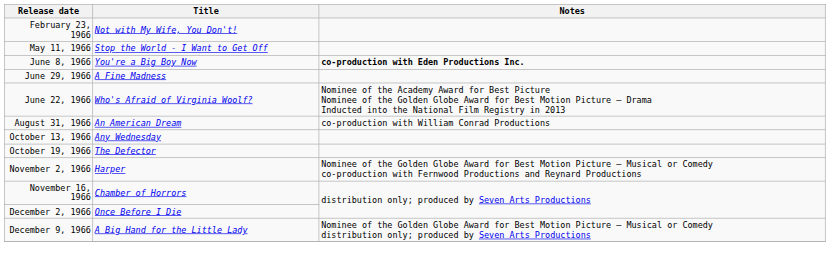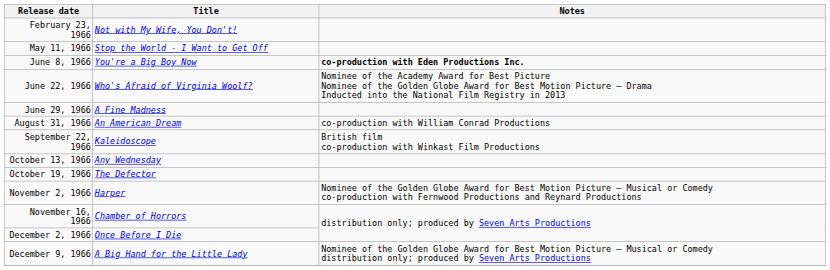 <table class="wikitable sortable" style="width:100%;">
 <tr>
 <th scope="col" style="width:130px;">Release date</th>
 <th>Title</th>
 <th>Notes</th>
 </tr>
 <tr>
 <td style="text-align:right;">February 23, 1966</td>
 <td><em><a href='#'>Not with My Wife, You Don't!</a></em></td>
 <td></td>
 </tr>
 <tr>
 <td style="text-align:right;">May 11, 1966</td>
 <td><em><a href='#'>Stop the World - I Want to Get Off</a></em></td>
 <td></td>
 </tr>
 <tr>
 <td style="text-align:right;">June 8, 1966</td>
 <td><em><a href='#'>You're a Big Boy Now</a></em></td>
 <td><strong>co-production with Eden Productions Inc.</strong></td>
 </tr>
 <tr>
+<td style="text-align:right;">June 22, 1966</td>
+<td><em><a href='#'>Who's Afraid of Virginia Woolf?</a></em></td>
+<td>Nominee of the Academy Award for Best Picture<br>Nominee of the Golden Globe Award for Best Motion Picture – Drama<br>Inducted into the National Film Registry in 2013</td>
+</tr>
+<tr>
 <td style="text-align:right;">June 29, 1966</td>
 <td><em><a href='#'>A Fine Madness</a></em></td>
 <td></td>
 </tr>
 <tr>
-<td style="text-align:right;">June 22, 1966</td>
-<td><em><a href='#'>Who's Afraid of Virginia Woolf?</a></em></td>
-<td>Nominee of the Academy Award for Best Picture<br>Nominee of the Golden Globe Award for Best Motion Picture – Drama<br>Inducted into the National Film Registry in 2013</td>
-</tr>
-<tr>
 <td style="text-align:right;">August 31, 1966</td>
 <td><em><a href='#'>An American Dream</a></em></td>
 <td>co-production with William Conrad Productions</td>
+</tr>
+<tr>
+<td style="text-align:right;">September 22, 1966</td>
+<td><em><a href='#'>Kaleidoscope</a></em></td>
+<td>British film<br>co-production with Winkast Film Productions</td>
 </tr>
 <tr>
 <td style="text-align:right;">October 13, 1966</td>
 <td><em><a href='#'>Any Wednesday</a></em></td>
 <td></td>
 </tr>
 <tr>
 <td style="text-align:right;">October 19, 1966</td>
 <td><em><a href='#'>The Defector</a></em></td>
 <td></td>
 </tr>
 <tr>
 <td style="text-align:right;">November 2, 1966</td>
 <td><em><a href='#'>Harper</a></em></td>
 <td>Nominee of the Golden Globe Award for Best Motion Picture – Musical or Comedy<br>co-production with Fernwood Productions and Reynard Productions</td>
 </tr>
 <tr>
 <td style="text-align:right;">November 16, 1966</td>
 <td><em><a href='#'>Chamber of Horrors</a></em></td>
 <td rowspan="2">distribution only; produced by <a href='#'>Seven Arts Productions</a></td>
 </tr>
 <tr>
 <td style="text-align:right;">December 2, 1966</td>
 <td><em><a href='#'>Once Before I Die</a></em></td>
 </tr>
 <tr>
 <td style="text-align:right;">December 9, 1966</td>
 <td><em><a href='#'>A Big Hand for the Little Lady</a></em></td>
 <td>Nominee of the Golden Globe Award for Best Motion Picture – Musical or Comedy<br>distribution only; produced by <a href='#'>Seven Arts Productions</a></td>
 </tr>
 <tr>
 </tr>
 </table>
